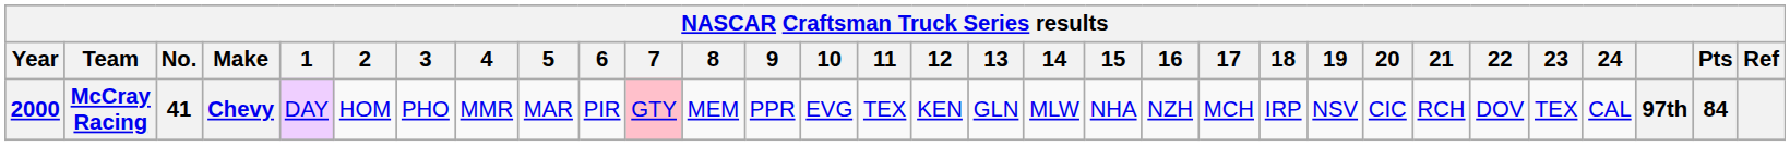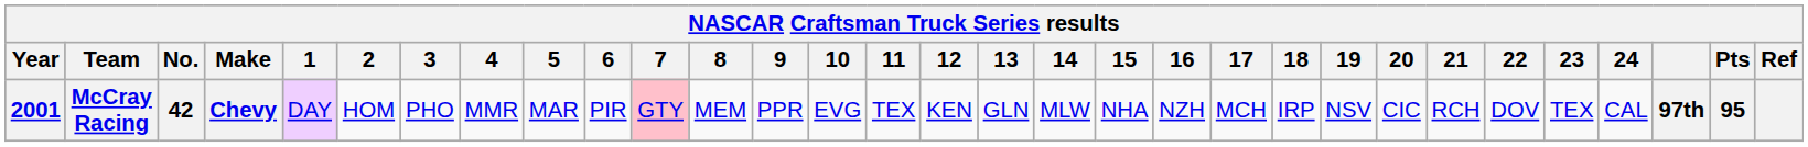 <table class="wikitable" style="text-align:center; font-size:75%">
 <tr>
 <th colspan=45><a href='#'>NASCAR</a> <a href='#'>Craftsman Truck Series</a> results</th>
 </tr>
 <tr>
 <th>Year</th>
 <th>Team</th>
 <th>No.</th>
 <th>Make</th>
 <th>1</th>
 <th>2</th>
 <th>3</th>
 <th>4</th>
 <th>5</th>
 <th>6</th>
 <th>7</th>
 <th>8</th>
 <th>9</th>
 <th>10</th>
 <th>11</th>
 <th>12</th>
 <th>13</th>
 <th>14</th>
 <th>15</th>
 <th>16</th>
 <th>17</th>
 <th>18</th>
 <th>19</th>
 <th>20</th>
 <th>21</th>
 <th>22</th>
 <th>23</th>
 <th>24</th>
 <th></th>
 <th>Pts</th>
 <th>Ref</th>
 </tr>
 <tr>
-<th><a href='#'>2000</a></th>
+<th><a href='#'>2001</a></th>
 <th><a href='#'>McCray Racing</a></th>
-<th>41</th>
+<th>42</th>
 <th><a href='#'>Chevy</a></th>
 <td style="background:#EFCFFF;"><a href='#'>DAY</a><br></td>
 <td><a href='#'>HOM</a></td>
 <td><a href='#'>PHO</a></td>
 <td><a href='#'>MMR</a></td>
 <td><a href='#'>MAR</a></td>
 <td><a href='#'>PIR</a></td>
 <td style="background: pink;"><a href='#'>GTY</a></td>
 <td><a href='#'>MEM</a></td>
 <td><a href='#'>PPR</a></td>
 <td><a href='#'>EVG</a></td>
 <td><a href='#'>TEX</a></td>
 <td><a href='#'>KEN</a></td>
 <td><a href='#'>GLN</a></td>
 <td><a href='#'>MLW</a></td>
 <td><a href='#'>NHA</a></td>
 <td><a href='#'>NZH</a></td>
 <td><a href='#'>MCH</a></td>
 <td><a href='#'>IRP</a></td>
 <td><a href='#'>NSV</a></td>
 <td><a href='#'>CIC</a></td>
 <td><a href='#'>RCH</a></td>
 <td><a href='#'>DOV</a></td>
 <td><a href='#'>TEX</a></td>
 <td><a href='#'>CAL</a></td>
 <th>97th</th>
-<th>84</th>
+<th>95</th>
 <th></th>
 </tr>
 </table>
